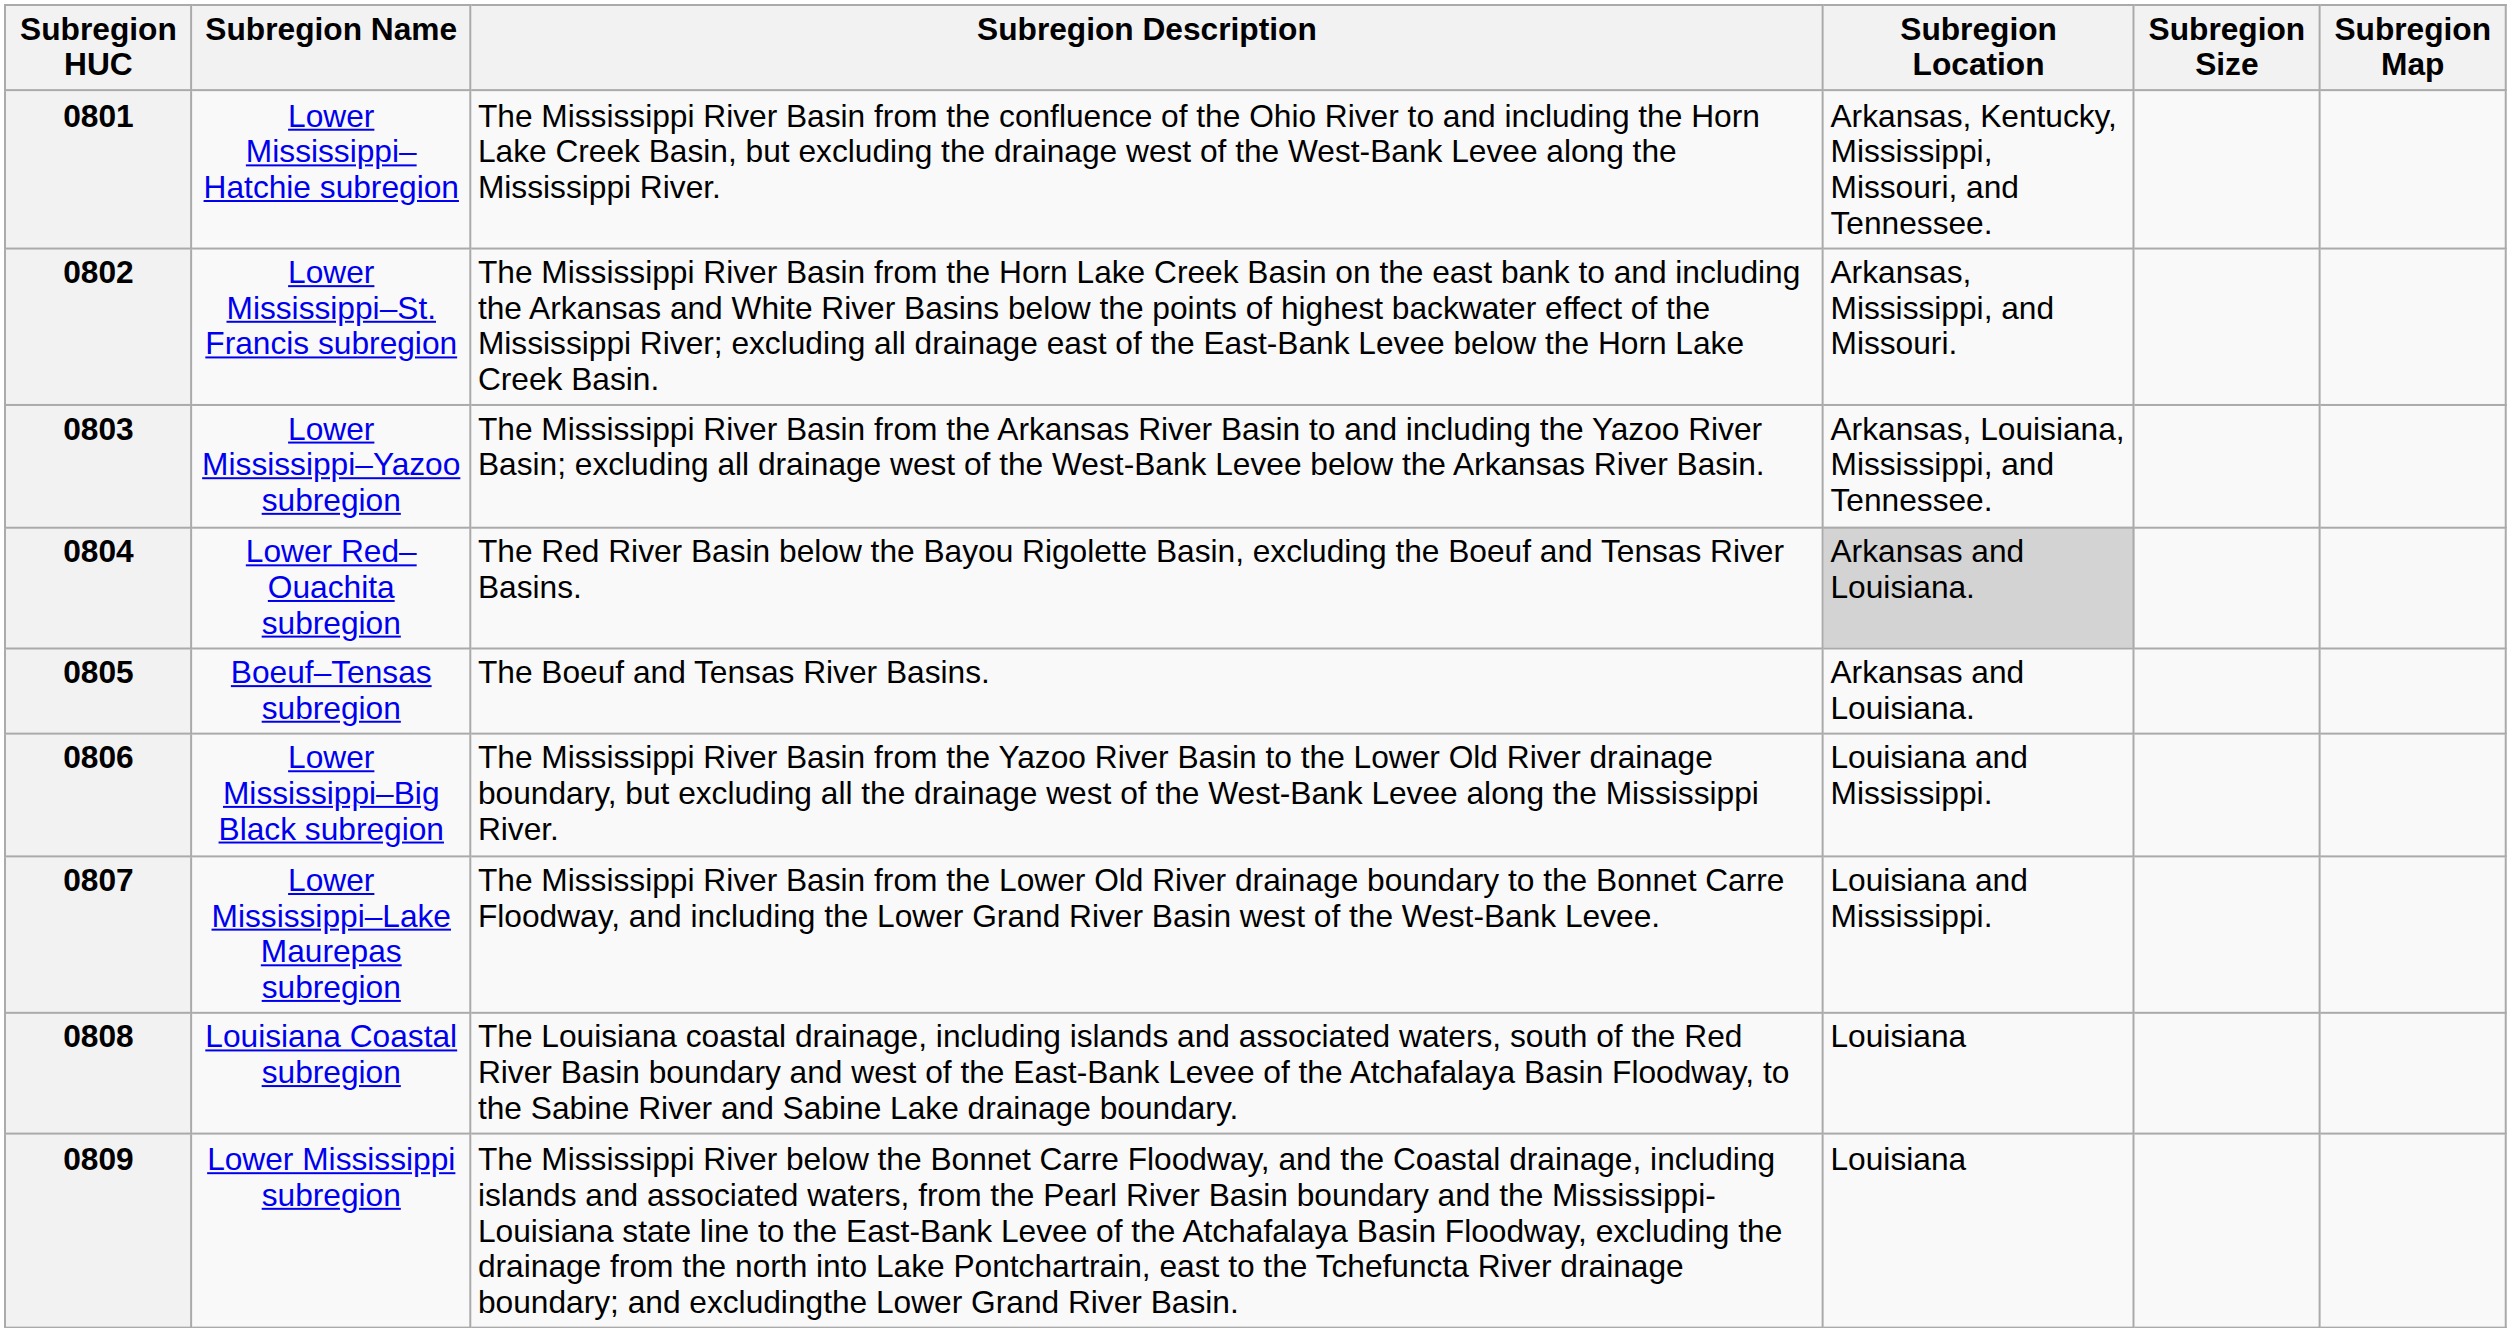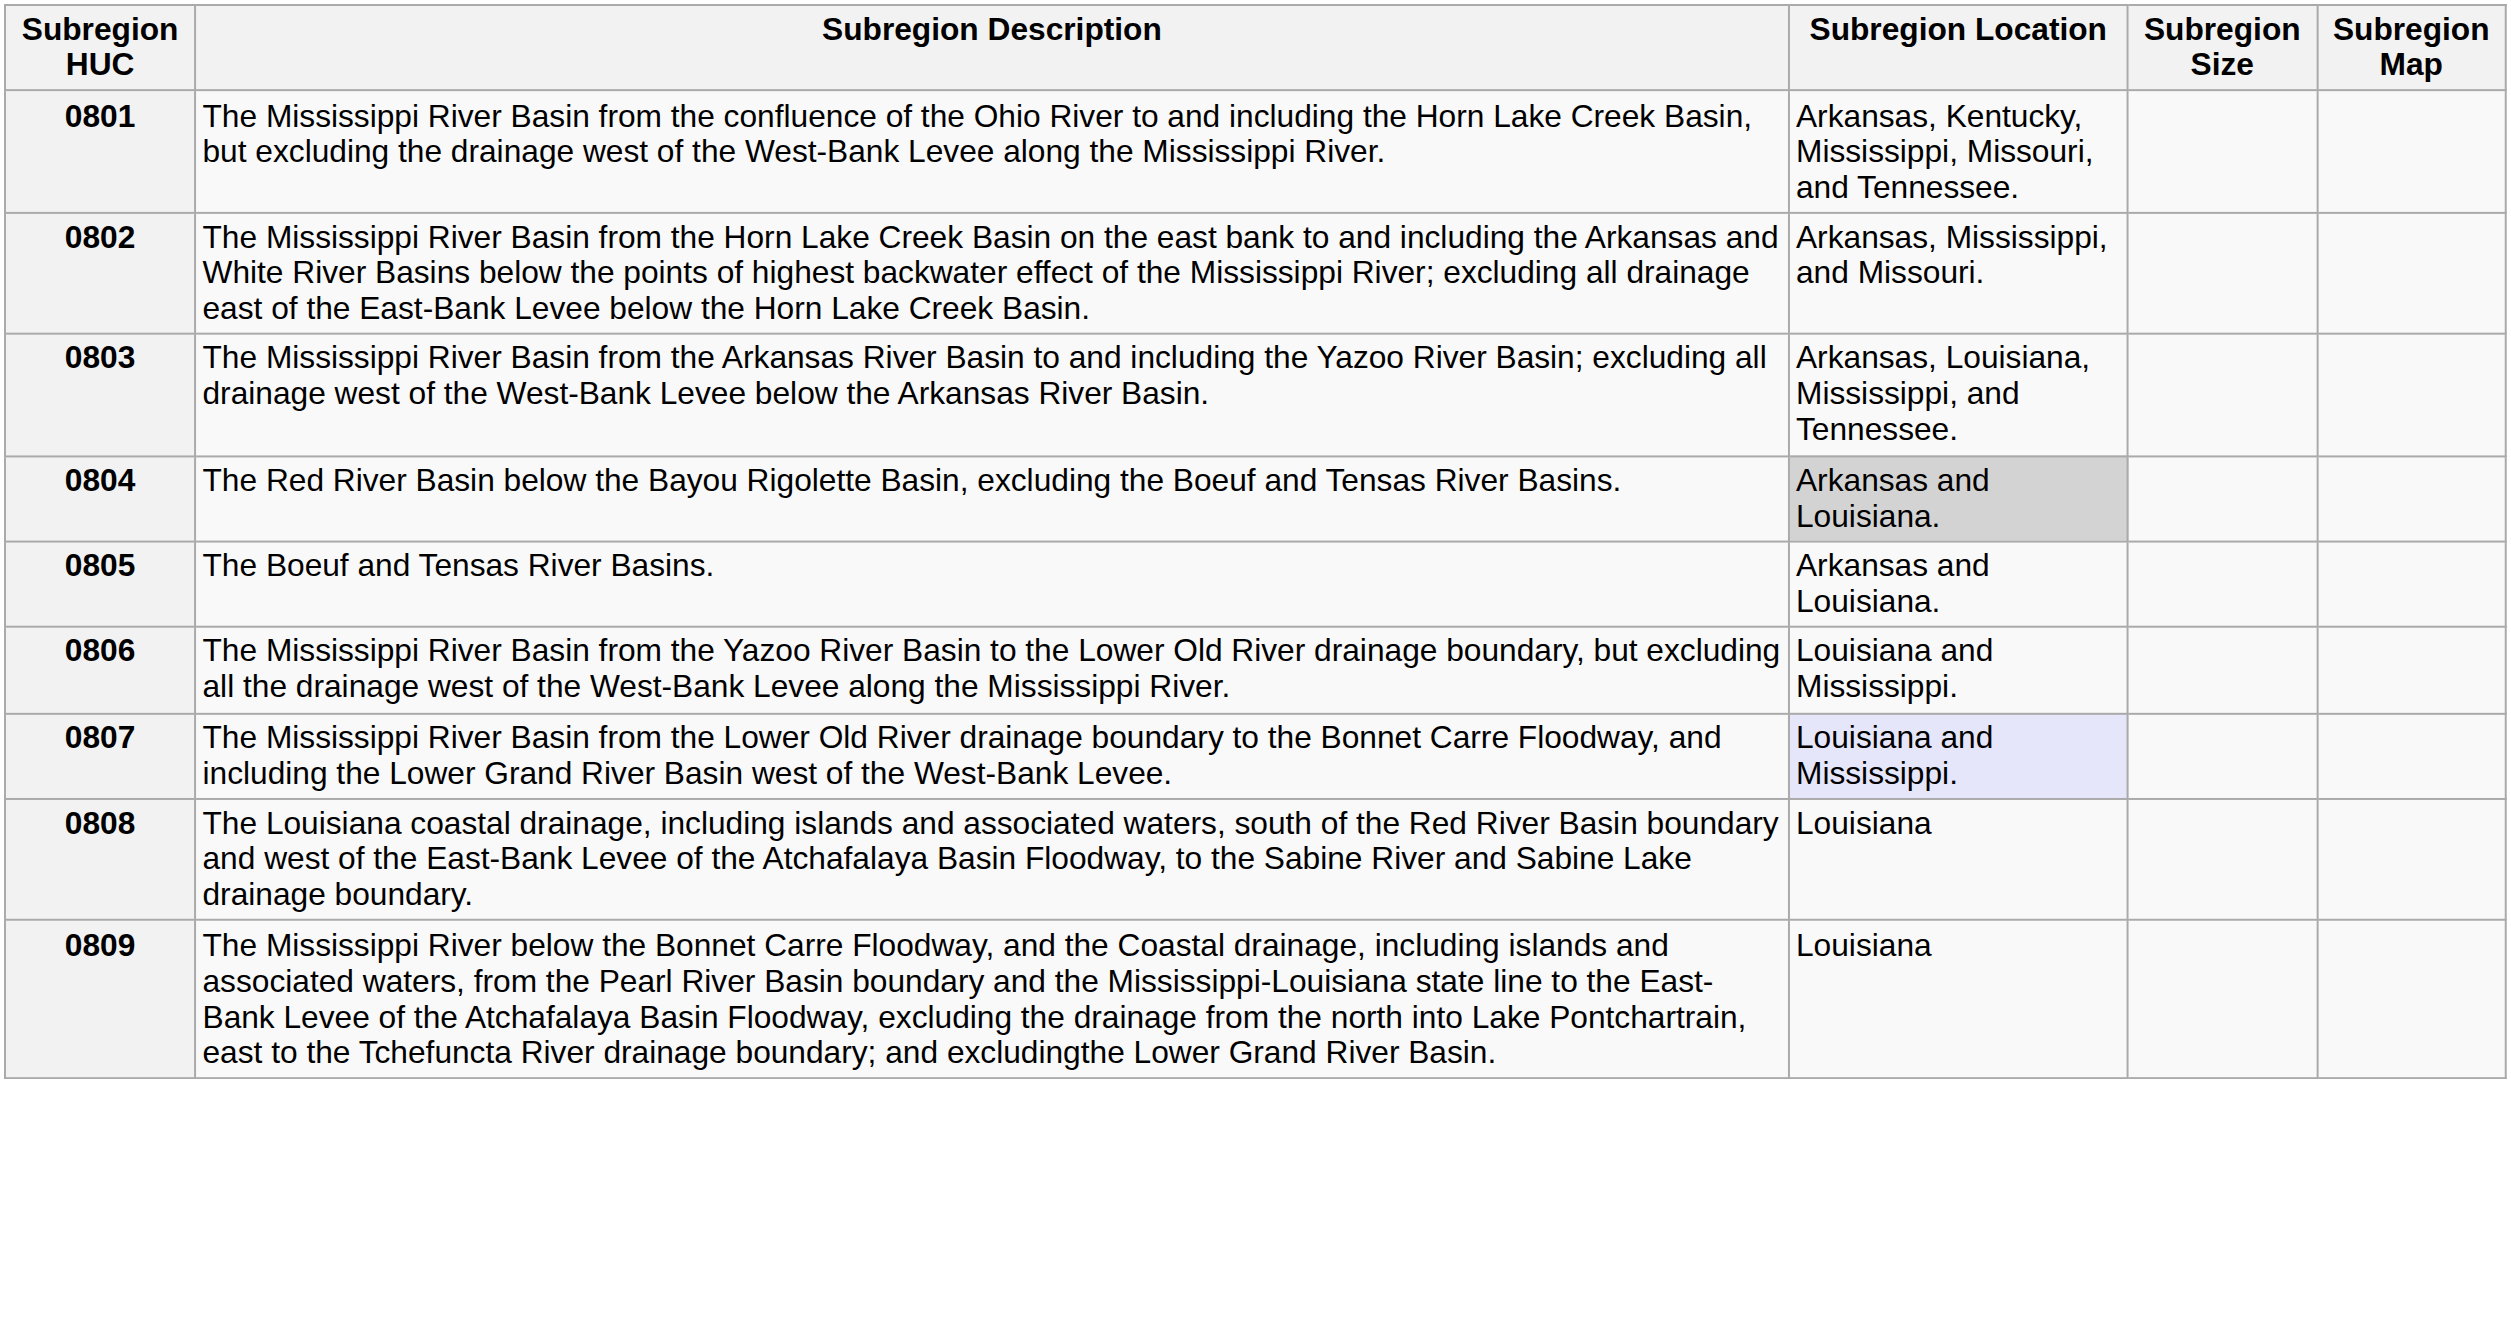 <table class="wikitable" border="1" style="margin: 1em auto 1em auto;">
 <tr valign="top">
 <th scope="col">Subregion HUC</th>
-<th scope="col">Subregion Name</th>
 <th scope="col">Subregion Description</th>
 <th scope="col">Subregion Location</th>
 <th scope="col">Subregion Size</th>
 <th scope="col">Subregion Map</th>
 </tr>
 <tr valign="top">
 <th scope="row">0801</th>
-<td align="center"><a href='#'>Lower Mississippi–Hatchie subregion</a></td>
 <td align="left">The Mississippi River Basin from the confluence of the Ohio River to and including the Horn Lake Creek Basin, but excluding the drainage west of the West-Bank Levee along the Mississippi River.</td>
 <td>Arkansas, Kentucky, Mississippi, Missouri, and Tennessee.</td>
 <td align="center"></td>
 <td align="right"></td>
 </tr>
 <tr valign="top">
 <th scope="row">0802</th>
-<td align="center"><a href='#'>Lower Mississippi–St. Francis subregion</a></td>
 <td align="left">The Mississippi River Basin from the Horn Lake Creek Basin on the east bank to and including the Arkansas and White River Basins below the points of highest backwater effect of the Mississippi River; excluding all drainage east of the East-Bank Levee below the Horn Lake Creek Basin.</td>
 <td>Arkansas, Mississippi, and Missouri.</td>
 <td align="center"></td>
 <td align="right"></td>
 </tr>
 <tr valign="top">
 <th scope="row">0803</th>
-<td align="center"><a href='#'>Lower Mississippi–Yazoo subregion</a></td>
 <td align="left">The Mississippi River Basin from the Arkansas River Basin to and including the Yazoo River Basin; excluding all drainage west of the West-Bank Levee below the Arkansas River Basin.</td>
 <td>Arkansas, Louisiana, Mississippi, and Tennessee.</td>
 <td align="center"></td>
 <td align="right"></td>
 </tr>
 <tr valign="top">
 <th scope="row">0804</th>
-<td align="center"><a href='#'>Lower Red–Ouachita subregion</a></td>
 <td align="left">The Red River Basin below the Bayou Rigolette Basin, excluding the Boeuf and Tensas River Basins.</td>
 <td style="background: lightgrey;">Arkansas and Louisiana.</td>
 <td align="center"></td>
 <td align="right"></td>
 </tr>
 <tr valign="top">
 <th scope="row">0805</th>
-<td align="center"><a href='#'>Boeuf–Tensas subregion</a></td>
 <td align="left">The Boeuf and Tensas River Basins.</td>
 <td>Arkansas and Louisiana.</td>
 <td align="center"></td>
 <td align="right"></td>
 </tr>
 <tr valign="top">
 <th scope="row">0806</th>
-<td align="center"><a href='#'>Lower Mississippi–Big Black subregion</a></td>
 <td align="left">The Mississippi River Basin from the Yazoo River Basin to the Lower Old River drainage boundary, but excluding all the drainage west of the West-Bank Levee along the Mississippi River.</td>
 <td>Louisiana and Mississippi.</td>
 <td align="center"></td>
 <td align="right"></td>
 </tr>
 <tr valign="top">
 <th scope="row">0807</th>
-<td align="center"><a href='#'>Lower Mississippi–Lake Maurepas subregion</a></td>
 <td align="left">The Mississippi River Basin from the Lower Old River drainage boundary to the Bonnet Carre Floodway, and including the Lower Grand River Basin west of the West-Bank Levee.</td>
-<td>Louisiana and Mississippi.</td>
+<td style="background: lavender;">Louisiana and Mississippi.</td>
 <td align="center"></td>
 <td align="right"></td>
 </tr>
 <tr valign="top">
 <th scope="row">0808</th>
-<td align="center"><a href='#'>Louisiana Coastal subregion</a></td>
 <td align="left">The Louisiana coastal drainage, including islands and associated waters, south of the Red River Basin boundary and west of the East-Bank Levee of the Atchafalaya Basin Floodway, to the Sabine River and Sabine Lake drainage boundary.</td>
 <td>Louisiana</td>
 <td align="center"></td>
 <td align="right"></td>
 </tr>
 <tr valign="top">
 <th scope="row">0809</th>
-<td align="center"><a href='#'>Lower Mississippi subregion</a></td>
 <td align="left">The Mississippi River below the Bonnet Carre Floodway, and the Coastal drainage, including islands and associated waters, from the Pearl River Basin boundary and the Mississippi-Louisiana state line to the East-Bank Levee of the Atchafalaya Basin Floodway, excluding the drainage from the north into Lake Pontchartrain, east to the Tchefuncta River drainage boundary; and excludingthe Lower Grand River Basin.</td>
 <td>Louisiana</td>
 <td align="center"></td>
 <td align="right"></td>
 </tr>
 </table>
